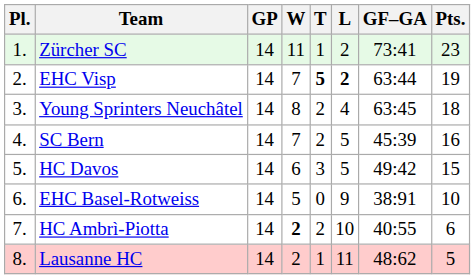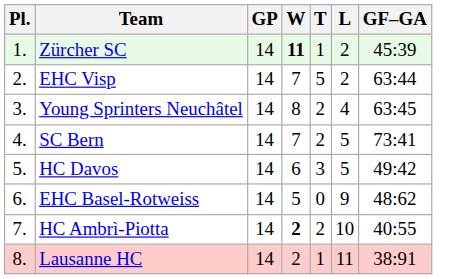 <table class="wikitable">
 <tr>
 <th>Pl.</th>
 <th>Team</th>
 <th>GP</th>
 <th>W</th>
 <th>T</th>
 <th>L</th>
 <th>GF–GA</th>
-<th>Pts.</th>
 </tr>
 <tr align="center " bgcolor="#e6fae6">
 <td>1.</td>
 <td align="left"><a href='#'>Zürcher SC</a></td>
 <td>14</td>
-<td>11</td>
+<td><strong>11</strong></td>
 <td>1</td>
 <td>2</td>
-<td>73:41</td>
-<td>23</td>
+<td>45:39</td>
 </tr>
 <tr align="center "  bgcolor="#FFFFFF">
 <td>2.</td>
 <td align="left"><a href='#'>EHC Visp</a></td>
 <td>14</td>
 <td>7</td>
-<td><strong>5</strong></td>
-<td><strong>2</strong></td>
+<td>5</td>
+<td>2</td>
 <td>63:44</td>
-<td>19</td>
 </tr>
 <tr align="center "  bgcolor="#FFFFFF">
 <td>3.</td>
 <td align="left"><a href='#'>Young Sprinters Neuchâtel</a></td>
 <td>14</td>
 <td>8</td>
 <td>2</td>
 <td>4</td>
 <td>63:45</td>
-<td>18</td>
 </tr>
 <tr align="center "  bgcolor="#FFFFFF">
 <td>4.</td>
 <td align="left"><a href='#'>SC Bern</a></td>
 <td>14</td>
 <td>7</td>
 <td>2</td>
 <td>5</td>
-<td>45:39</td>
-<td>16</td>
+<td>73:41</td>
 </tr>
 <tr align="center " bgcolor="#FFFFFF">
 <td>5.</td>
 <td align="left"><a href='#'>HC Davos</a></td>
 <td>14</td>
 <td>6</td>
 <td>3</td>
 <td>5</td>
 <td>49:42</td>
-<td>15</td>
 </tr>
 <tr align="center "  bgcolor="#FFFFFF">
 <td>6.</td>
 <td align="left"><a href='#'>EHC Basel-Rotweiss</a></td>
 <td>14</td>
 <td>5</td>
 <td>0</td>
 <td>9</td>
-<td>38:91</td>
-<td>10</td>
+<td>48:62</td>
 </tr>
 <tr align="center "  bgcolor="#FFFFFF">
 <td>7.</td>
 <td align="left"><a href='#'>HC Ambrì-Piotta</a></td>
 <td>14</td>
 <td><strong>2</strong></td>
 <td>2</td>
 <td>10</td>
 <td>40:55</td>
-<td>6</td>
 </tr>
 <tr align="center "  bgcolor="#ffcccc">
 <td>8.</td>
 <td align="left"><a href='#'>Lausanne HC</a></td>
 <td>14</td>
 <td>2</td>
 <td>1</td>
 <td>11</td>
-<td>48:62</td>
-<td>5</td>
+<td>38:91</td>
 </tr>
 </table>
